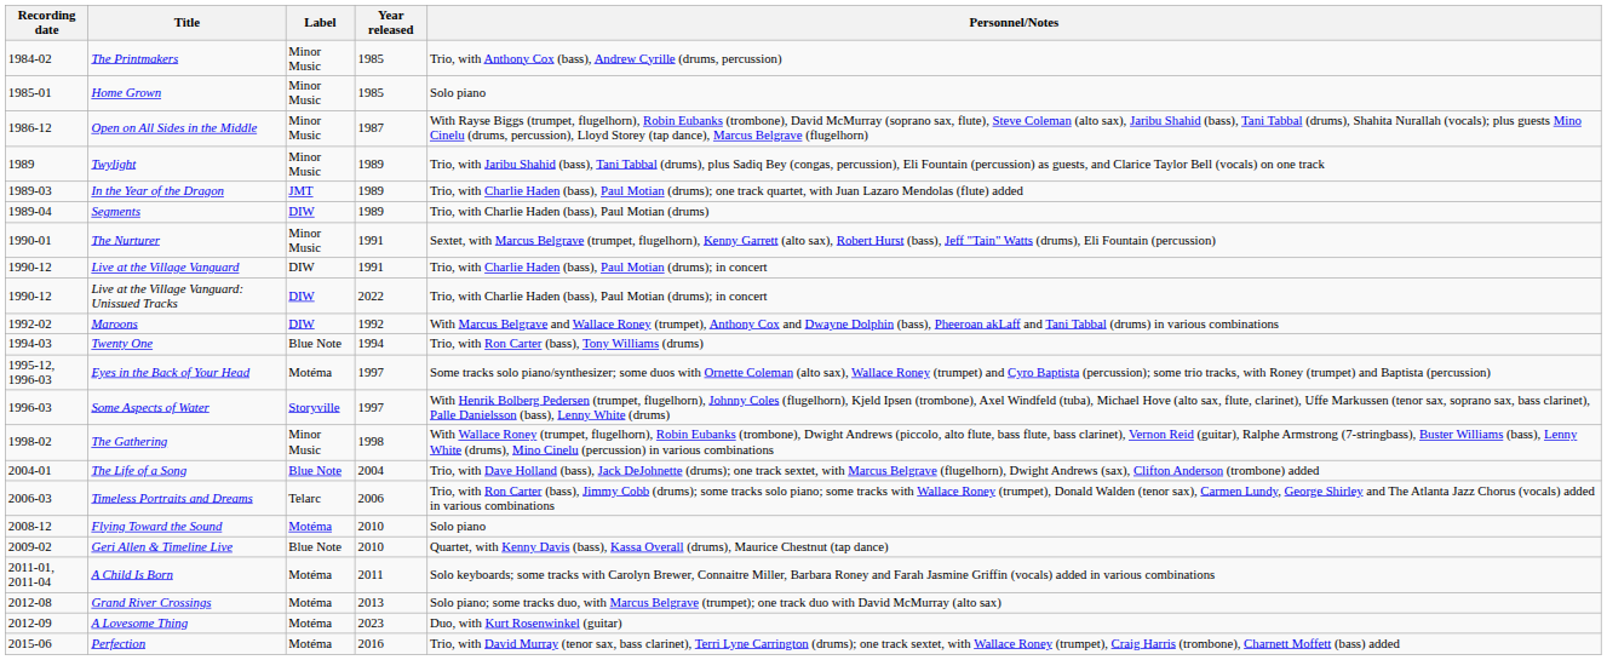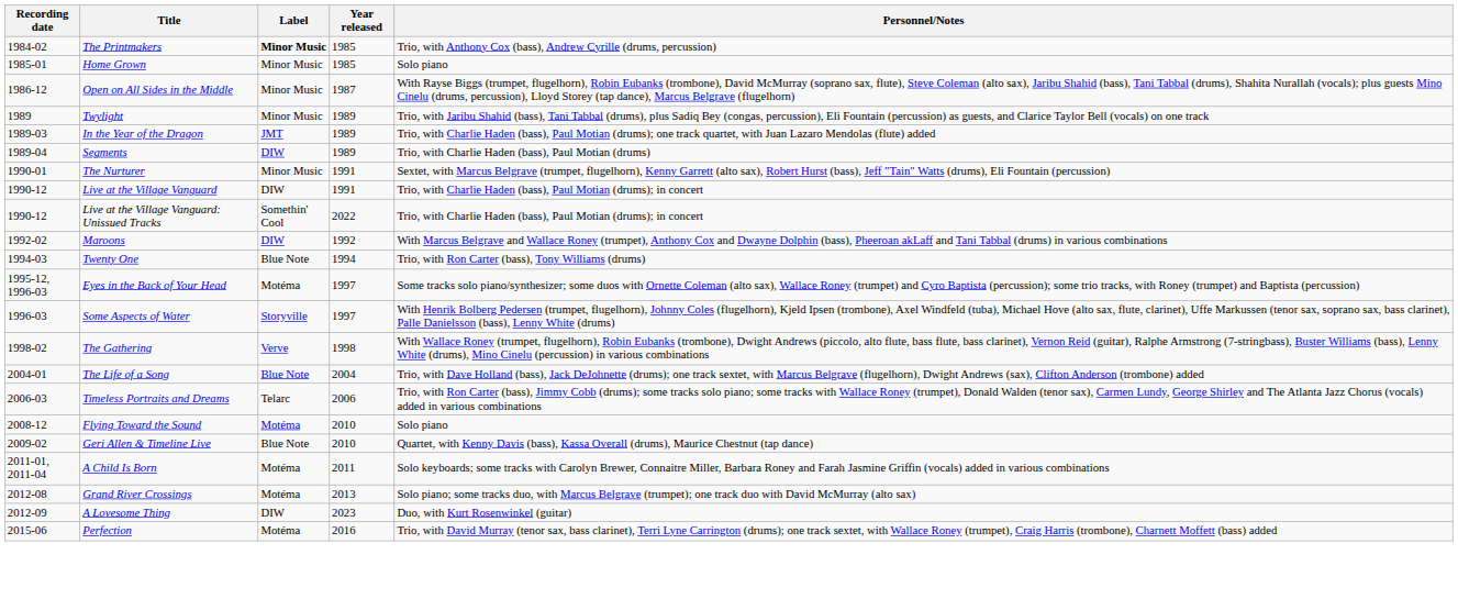 <table class="wikitable sortable">
 <tr>
 <th>Recording date</th>
 <th>Title</th>
 <th>Label</th>
 <th>Year released</th>
 <th>Personnel/Notes</th>
 </tr>
 <tr>
 <td>1984-02</td>
 <td><em><a href='#'>The Printmakers</a></em></td>
-<td>Minor Music</td>
+<td><strong>Minor Music</strong></td>
 <td>1985</td>
 <td>Trio, with <a href='#'>Anthony Cox</a> (bass), <a href='#'>Andrew Cyrille</a> (drums, percussion)</td>
 </tr>
 <tr>
 <td>1985-01</td>
 <td><em><a href='#'>Home Grown</a></em></td>
 <td>Minor Music</td>
 <td>1985</td>
 <td>Solo piano</td>
 </tr>
 <tr>
 <td>1986-12</td>
 <td><em><a href='#'>Open on All Sides in the Middle</a></em></td>
 <td>Minor Music</td>
 <td>1987</td>
 <td>With Rayse Biggs (trumpet, flugelhorn), <a href='#'>Robin Eubanks</a> (trombone), David McMurray (soprano sax, flute), <a href='#'>Steve Coleman</a> (alto sax), <a href='#'>Jaribu Shahid</a> (bass), <a href='#'>Tani Tabbal</a> (drums), Shahita Nurallah (vocals); plus guests <a href='#'>Mino Cinelu</a> (drums, percussion), Lloyd Storey (tap dance), <a href='#'>Marcus Belgrave</a> (flugelhorn)</td>
 </tr>
 <tr>
 <td>1989</td>
 <td><em><a href='#'>Twylight</a></em></td>
 <td>Minor Music</td>
 <td>1989</td>
 <td>Trio, with <a href='#'>Jaribu Shahid</a> (bass), <a href='#'>Tani Tabbal</a> (drums), plus Sadiq Bey (congas, percussion), Eli Fountain (percussion) as guests, and Clarice Taylor Bell (vocals) on one track</td>
 </tr>
 <tr>
 <td>1989-03</td>
 <td><em><a href='#'>In the Year of the Dragon</a></em></td>
 <td><a href='#'>JMT</a></td>
 <td>1989</td>
 <td>Trio, with <a href='#'>Charlie Haden</a> (bass), <a href='#'>Paul Motian</a> (drums); one track quartet, with Juan Lazaro Mendolas (flute) added</td>
 </tr>
 <tr>
 <td>1989-04</td>
 <td><em><a href='#'>Segments</a></em></td>
 <td><a href='#'>DIW</a></td>
 <td>1989</td>
 <td>Trio, with Charlie Haden (bass), Paul Motian (drums)</td>
 </tr>
 <tr>
 <td>1990-01</td>
 <td><em><a href='#'>The Nurturer</a></em></td>
 <td>Minor Music</td>
 <td>1991</td>
 <td>Sextet, with <a href='#'>Marcus Belgrave</a> (trumpet, flugelhorn), <a href='#'>Kenny Garrett</a> (alto sax), <a href='#'>Robert Hurst</a> (bass), <a href='#'>Jeff "Tain" Watts</a> (drums), Eli Fountain (percussion)</td>
 </tr>
 <tr>
 <td>1990-12</td>
 <td><em><a href='#'>Live at the Village Vanguard</a></em></td>
 <td>DIW</td>
 <td>1991</td>
 <td>Trio, with <a href='#'>Charlie Haden</a> (bass), <a href='#'>Paul Motian</a> (drums); in concert</td>
 </tr>
 <tr>
 <td>1990-12</td>
 <td><em>Live at the Village Vanguard: Unissued Tracks</em></td>
-<td><a href='#'>DIW</a></td>
+<td>Somethin' Cool</td>
 <td>2022</td>
 <td>Trio, with Charlie Haden (bass), Paul Motian (drums); in concert</td>
 </tr>
 <tr>
 <td>1992-02</td>
 <td><em><a href='#'>Maroons</a></em></td>
 <td><a href='#'>DIW</a></td>
 <td>1992</td>
 <td>With <a href='#'>Marcus Belgrave</a> and <a href='#'>Wallace Roney</a> (trumpet), <a href='#'>Anthony Cox</a> and <a href='#'>Dwayne Dolphin</a> (bass), <a href='#'>Pheeroan akLaff</a> and <a href='#'>Tani Tabbal</a> (drums) in various combinations</td>
 </tr>
 <tr>
 <td>1994-03</td>
 <td><em><a href='#'>Twenty One</a></em></td>
 <td>Blue Note</td>
 <td>1994</td>
 <td>Trio, with <a href='#'>Ron Carter</a> (bass), <a href='#'>Tony Williams</a> (drums)</td>
 </tr>
 <tr>
 <td>1995-12, <br>1996-03</td>
 <td><em><a href='#'>Eyes in the Back of Your Head</a></em></td>
 <td>Motéma</td>
 <td>1997</td>
 <td>Some tracks solo piano/synthesizer; some duos with <a href='#'>Ornette Coleman</a> (alto sax), <a href='#'>Wallace Roney</a> (trumpet) and <a href='#'>Cyro Baptista</a> (percussion); some trio tracks, with Roney (trumpet) and Baptista (percussion)</td>
 </tr>
 <tr>
 <td>1996-03</td>
 <td><em><a href='#'>Some Aspects of Water</a></em></td>
 <td><a href='#'>Storyville</a></td>
 <td>1997</td>
 <td>With <a href='#'>Henrik Bolberg Pedersen</a> (trumpet, flugelhorn), <a href='#'>Johnny Coles</a> (flugelhorn), Kjeld Ipsen (trombone), Axel Windfeld (tuba), Michael Hove (alto sax, flute, clarinet), Uffe Markussen (tenor sax, soprano sax, bass clarinet), <a href='#'>Palle Danielsson</a> (bass), <a href='#'>Lenny White</a> (drums)</td>
 </tr>
 <tr>
 <td>1998-02</td>
 <td><em><a href='#'>The Gathering</a></em></td>
-<td>Minor Music</td>
+<td><a href='#'>Verve</a></td>
 <td>1998</td>
 <td>With <a href='#'>Wallace Roney</a> (trumpet, flugelhorn), <a href='#'>Robin Eubanks</a> (trombone), Dwight Andrews (piccolo, alto flute, bass flute, bass clarinet), <a href='#'>Vernon Reid</a> (guitar), Ralphe Armstrong (7-stringbass), <a href='#'>Buster Williams</a> (bass), <a href='#'>Lenny White</a> (drums), <a href='#'>Mino Cinelu</a> (percussion) in various combinations</td>
 </tr>
 <tr>
 <td>2004-01</td>
 <td><em><a href='#'>The Life of a Song</a></em></td>
 <td><a href='#'>Blue Note</a></td>
 <td>2004</td>
 <td>Trio, with <a href='#'>Dave Holland</a> (bass), <a href='#'>Jack DeJohnette</a> (drums); one track sextet, with <a href='#'>Marcus Belgrave</a> (flugelhorn), Dwight Andrews (sax), <a href='#'>Clifton Anderson</a> (trombone) added</td>
 </tr>
 <tr>
 <td>2006-03</td>
 <td><em><a href='#'>Timeless Portraits and Dreams</a></em></td>
 <td>Telarc</td>
 <td>2006</td>
 <td>Trio, with <a href='#'>Ron Carter</a> (bass), <a href='#'>Jimmy Cobb</a> (drums); some tracks solo piano; some tracks with <a href='#'>Wallace Roney</a> (trumpet), Donald Walden (tenor sax), <a href='#'>Carmen Lundy</a>, <a href='#'>George Shirley</a> and The Atlanta Jazz Chorus (vocals) added in various combinations</td>
 </tr>
 <tr>
 <td>2008-12</td>
 <td><em><a href='#'>Flying Toward the Sound</a></em></td>
 <td><a href='#'>Motéma</a></td>
 <td>2010</td>
 <td>Solo piano</td>
 </tr>
 <tr>
 <td>2009-02</td>
 <td><em><a href='#'>Geri Allen & Timeline Live</a></em></td>
 <td>Blue Note</td>
 <td>2010</td>
 <td>Quartet, with <a href='#'>Kenny Davis</a> (bass), <a href='#'>Kassa Overall</a> (drums), Maurice Chestnut (tap dance)</td>
 </tr>
 <tr>
 <td>2011-01, <br>2011-04</td>
 <td><em><a href='#'>A Child Is Born</a></em></td>
 <td>Motéma</td>
 <td>2011</td>
 <td>Solo keyboards; some tracks with Carolyn Brewer, Connaitre Miller, Barbara Roney and Farah Jasmine Griffin (vocals) added in various combinations</td>
 </tr>
 <tr>
 <td>2012-08</td>
 <td><em><a href='#'>Grand River Crossings</a></em></td>
 <td>Motéma</td>
 <td>2013</td>
 <td>Solo piano; some tracks duo, with <a href='#'>Marcus Belgrave</a> (trumpet); one track duo with David McMurray (alto sax)</td>
 </tr>
 <tr>
 <td>2012-09</td>
 <td><em><a href='#'>A Lovesome Thing</a></em></td>
-<td>Motéma</td>
+<td>DIW</td>
 <td>2023</td>
 <td>Duo, with <a href='#'>Kurt Rosenwinkel</a> (guitar)</td>
 </tr>
 <tr>
 <td>2015-06</td>
 <td><em><a href='#'>Perfection</a></em></td>
 <td>Motéma</td>
 <td>2016</td>
 <td>Trio, with <a href='#'>David Murray</a> (tenor sax, bass clarinet), <a href='#'>Terri Lyne Carrington</a> (drums); one track sextet, with <a href='#'>Wallace Roney</a> (trumpet), <a href='#'>Craig Harris</a> (trombone), <a href='#'>Charnett Moffett</a> (bass) added</td>
 </tr>
 </table>
